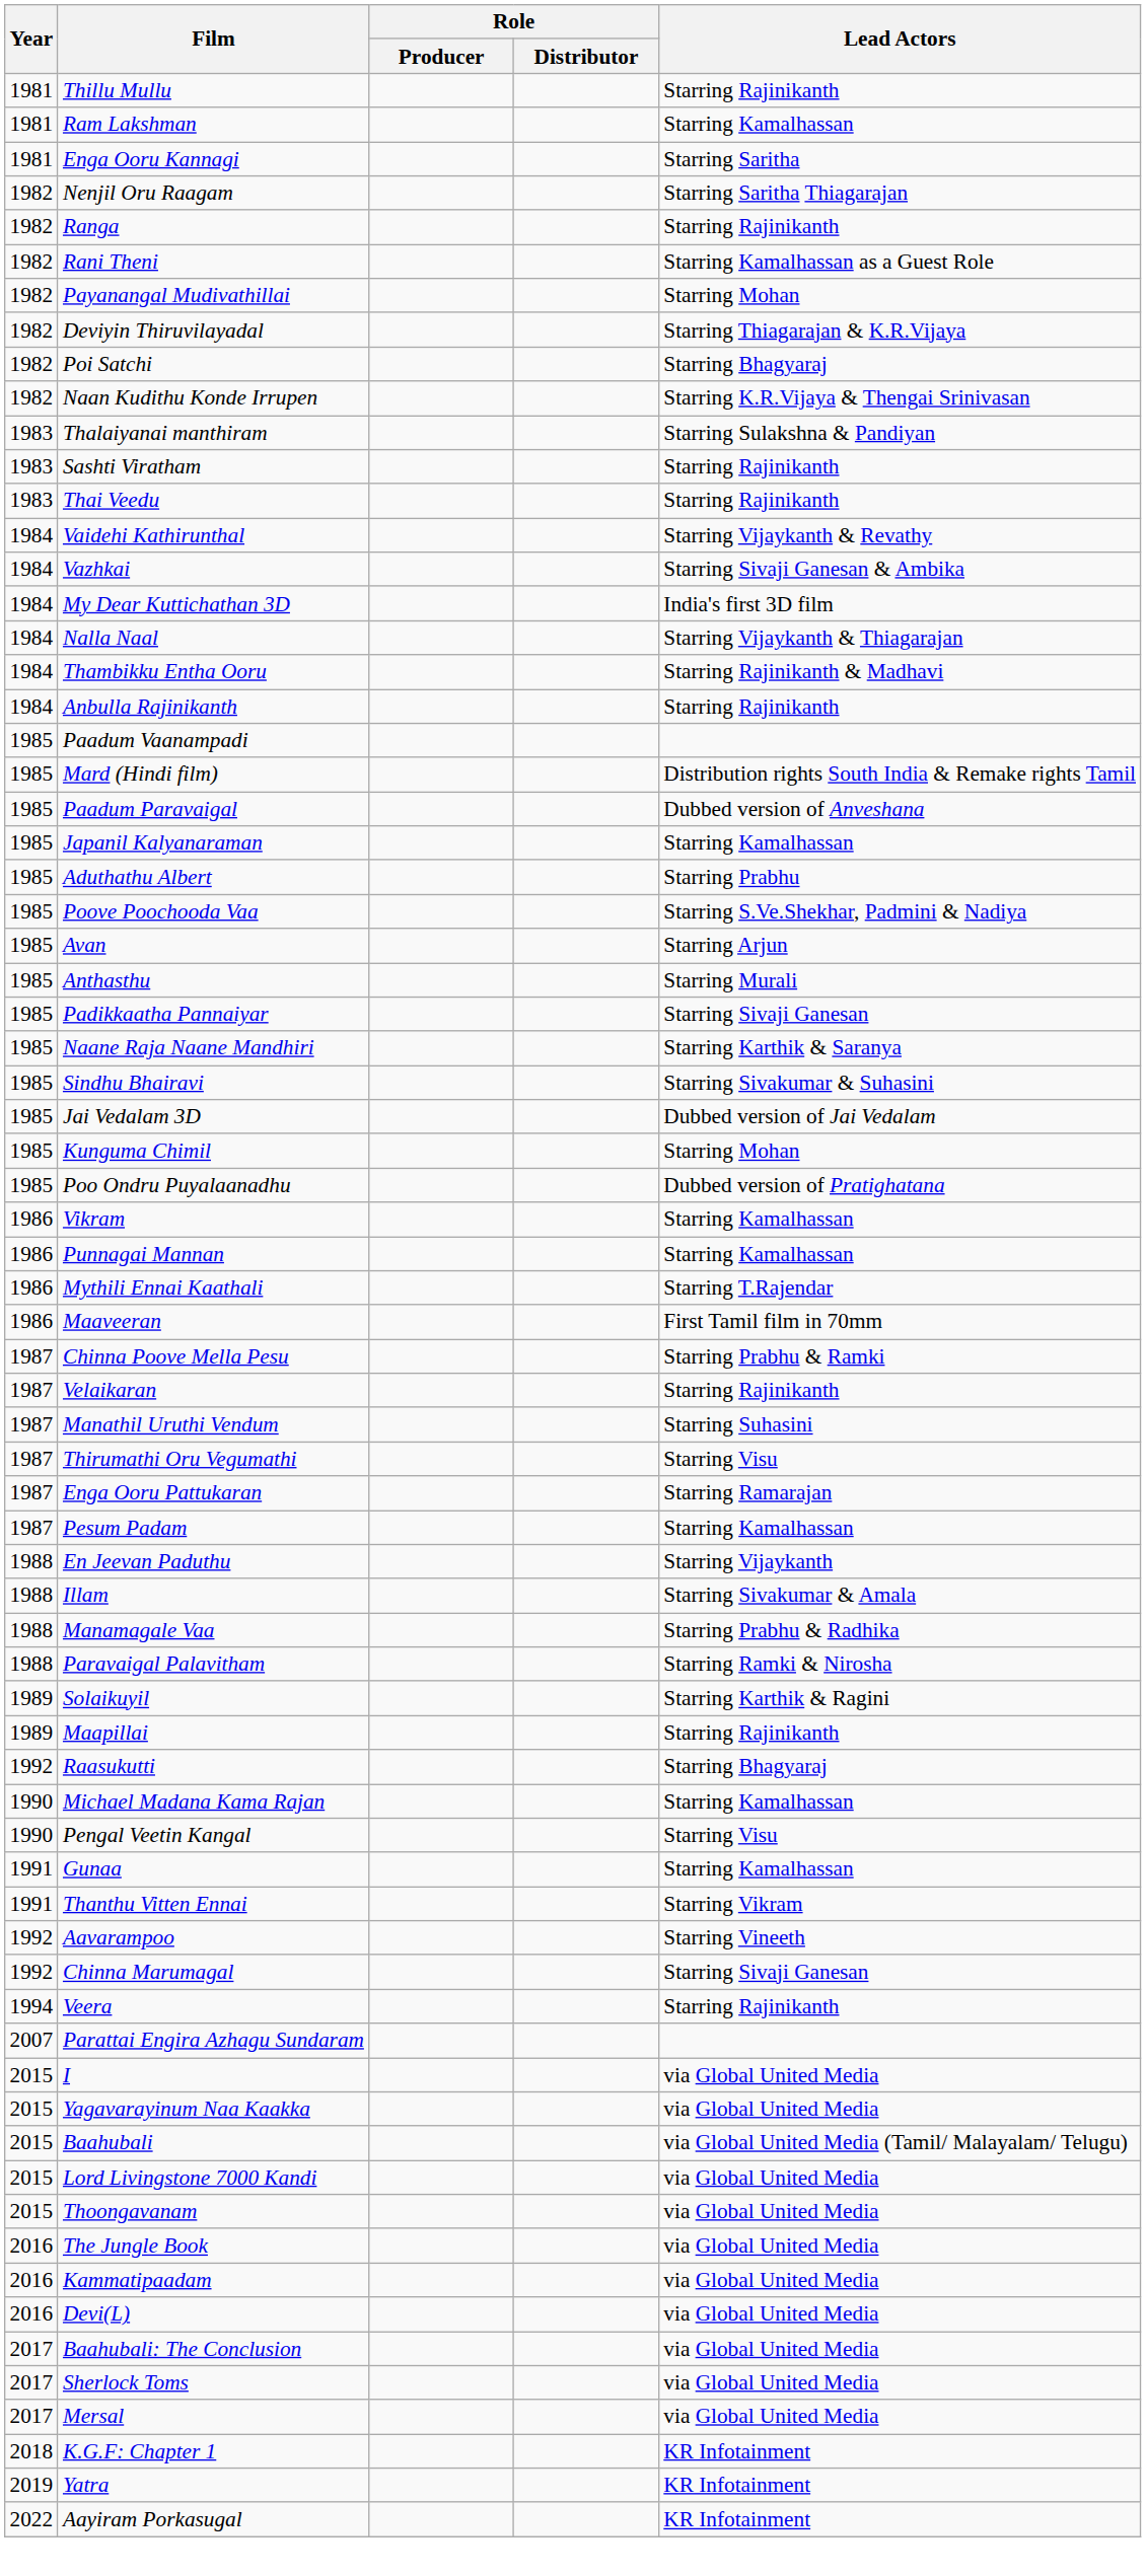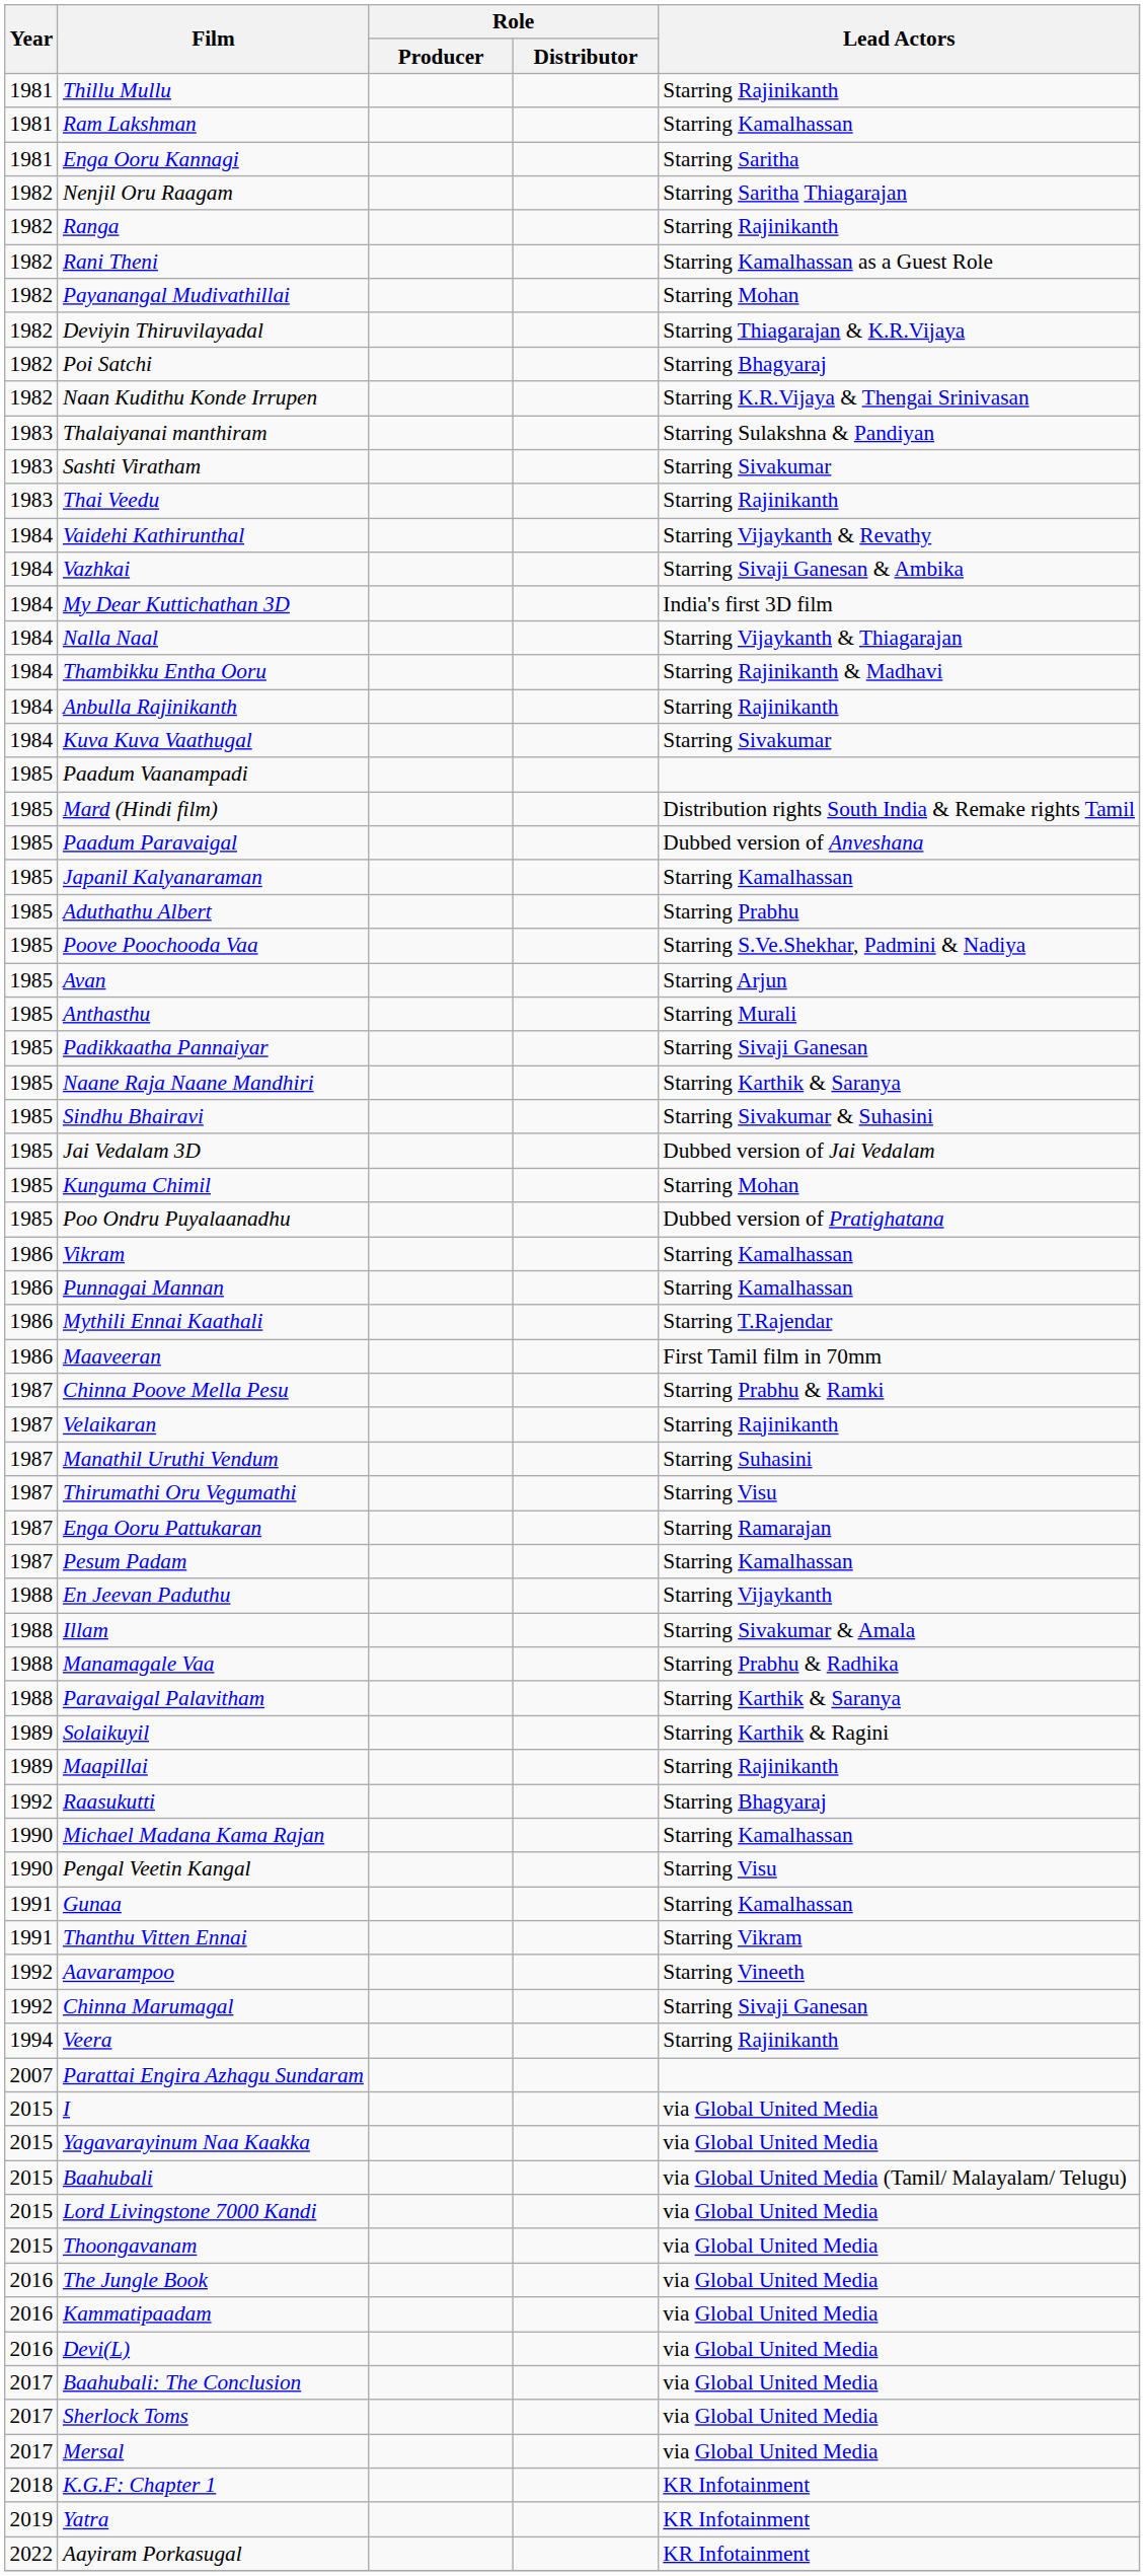 <table class="wikitable">
 <tr>
 <th rowspan="2">Year</th>
 <th rowspan="2">Film</th>
 <th colspan="2">Role</th>
 <th rowspan="2">Lead Actors</th>
 </tr>
 <tr>
 <th style="width:100px;">Producer</th>
 <th style="width:100px;">Distributor</th>
 </tr>
 <tr>
 <td>1981</td>
 <td><em><a href='#'>Thillu Mullu</a></em></td>
 <td></td>
 <td></td>
 <td>Starring <a href='#'>Rajinikanth</a></td>
 </tr>
 <tr>
 <td>1981</td>
 <td><em><a href='#'>Ram Lakshman</a></em></td>
 <td></td>
 <td></td>
 <td>Starring <a href='#'>Kamalhassan</a></td>
 </tr>
 <tr>
 <td>1981</td>
 <td><em><a href='#'>Enga Ooru Kannagi</a></em></td>
 <td></td>
 <td></td>
 <td>Starring <a href='#'>Saritha</a></td>
 </tr>
 <tr>
 <td>1982</td>
 <td><em>Nenjil Oru Raagam</em></td>
 <td></td>
 <td></td>
 <td>Starring <a href='#'>Saritha</a> <a href='#'>Thiagarajan</a></td>
 </tr>
 <tr>
 <td>1982</td>
 <td><em><a href='#'>Ranga</a></em></td>
 <td></td>
 <td></td>
 <td>Starring <a href='#'>Rajinikanth</a></td>
 </tr>
 <tr>
 <td>1982</td>
 <td><em><a href='#'>Rani Theni</a></em></td>
 <td></td>
 <td></td>
 <td>Starring <a href='#'>Kamalhassan</a> as a Guest Role</td>
 </tr>
 <tr>
 <td>1982</td>
 <td><em><a href='#'>Payanangal Mudivathillai</a></em></td>
 <td></td>
 <td></td>
 <td>Starring <a href='#'>Mohan</a></td>
 </tr>
 <tr>
 <td>1982</td>
 <td><em>Deviyin Thiruvilayadal</em></td>
 <td></td>
 <td></td>
 <td>Starring <a href='#'>Thiagarajan</a> & <a href='#'>K.R.Vijaya</a></td>
 </tr>
 <tr>
 <td>1982</td>
 <td><em>Poi Satchi</em></td>
 <td></td>
 <td></td>
 <td>Starring <a href='#'>Bhagyaraj</a></td>
 </tr>
 <tr>
 <td>1982</td>
 <td><em>Naan Kudithu Konde Irrupen</em></td>
 <td></td>
 <td></td>
 <td>Starring <a href='#'>K.R.Vijaya</a> & <a href='#'>Thengai Srinivasan</a></td>
 </tr>
 <tr>
 <td>1983</td>
 <td><em>Thalaiyanai manthiram</em></td>
 <td></td>
 <td></td>
 <td>Starring Sulakshna & <a href='#'>Pandiyan</a></td>
 </tr>
 <tr>
 <td>1983</td>
 <td><em>Sashti Viratham</em></td>
 <td></td>
 <td></td>
-<td>Starring <a href='#'>Rajinikanth</a></td>
+<td>Starring <a href='#'>Sivakumar</a></td>
 </tr>
 <tr>
 <td>1983</td>
 <td><em><a href='#'>Thai Veedu</a></em></td>
 <td></td>
 <td></td>
 <td>Starring <a href='#'>Rajinikanth</a></td>
 </tr>
 <tr>
 <td>1984</td>
 <td><em><a href='#'>Vaidehi Kathirunthal</a></em></td>
 <td></td>
 <td></td>
 <td>Starring <a href='#'>Vijaykanth</a> & <a href='#'>Revathy</a></td>
 </tr>
 <tr>
 <td>1984</td>
 <td><em><a href='#'>Vazhkai</a></em></td>
 <td></td>
 <td></td>
 <td>Starring <a href='#'>Sivaji Ganesan</a> & <a href='#'>Ambika</a></td>
 </tr>
 <tr>
 <td>1984</td>
 <td><em><a href='#'>My Dear Kuttichathan 3D</a></em></td>
 <td></td>
 <td></td>
 <td>India's first 3D film</td>
 </tr>
 <tr>
 <td>1984</td>
 <td><em><a href='#'>Nalla Naal</a></em></td>
 <td></td>
 <td></td>
 <td>Starring <a href='#'>Vijaykanth</a> & <a href='#'>Thiagarajan</a></td>
 </tr>
 <tr>
 <td>1984</td>
 <td><em><a href='#'>Thambikku Entha Ooru</a></em></td>
 <td></td>
 <td></td>
 <td>Starring <a href='#'>Rajinikanth</a> & <a href='#'>Madhavi</a></td>
 </tr>
 <tr>
 <td>1984</td>
 <td><em><a href='#'>Anbulla Rajinikanth</a></em></td>
 <td></td>
 <td></td>
 <td>Starring <a href='#'>Rajinikanth</a></td>
+</tr>
+<tr>
+<td>1984</td>
+<td><em><a href='#'>Kuva Kuva Vaathugal</a></em></td>
+<td></td>
+<td></td>
+<td>Starring <a href='#'>Sivakumar</a></td>
 </tr>
 <tr>
 <td>1985</td>
 <td><em>Paadum Vaanampadi</em></td>
 <td></td>
 <td></td>
 <td></td>
 </tr>
 <tr>
 <td>1985</td>
 <td><em><a href='#'>Mard</a> (Hindi film)</em></td>
 <td></td>
 <td></td>
 <td>Distribution rights <a href='#'>South India</a> & Remake rights <a href='#'>Tamil</a></td>
 </tr>
 <tr>
 <td>1985</td>
 <td><em><a href='#'>Paadum Paravaigal</a></em></td>
 <td></td>
 <td></td>
 <td>Dubbed version of <em><a href='#'>Anveshana</a></em></td>
 </tr>
 <tr>
 <td>1985</td>
 <td><em><a href='#'>Japanil Kalyanaraman</a></em></td>
 <td></td>
 <td></td>
 <td>Starring <a href='#'>Kamalhassan</a></td>
 </tr>
 <tr>
 <td>1985</td>
 <td><em><a href='#'>Aduthathu Albert</a></em></td>
 <td></td>
 <td></td>
 <td>Starring <a href='#'>Prabhu</a></td>
 </tr>
 <tr>
 <td>1985</td>
 <td><em><a href='#'>Poove Poochooda Vaa</a></em></td>
 <td></td>
 <td></td>
 <td>Starring <a href='#'>S.Ve.Shekhar</a>, <a href='#'>Padmini</a> & <a href='#'>Nadiya</a></td>
 </tr>
 <tr>
 <td>1985</td>
 <td><em><a href='#'>Avan</a></em></td>
 <td></td>
 <td></td>
 <td>Starring <a href='#'>Arjun</a></td>
 </tr>
 <tr>
 <td>1985</td>
 <td><em><a href='#'>Anthasthu</a></em></td>
 <td></td>
 <td></td>
 <td>Starring <a href='#'>Murali</a></td>
 </tr>
 <tr>
 <td>1985</td>
 <td><em><a href='#'>Padikkaatha Pannaiyar</a></em></td>
 <td></td>
 <td></td>
 <td>Starring <a href='#'>Sivaji Ganesan</a></td>
 </tr>
 <tr>
 <td>1985</td>
 <td><em><a href='#'>Naane Raja Naane Mandhiri</a></em></td>
 <td></td>
 <td></td>
 <td>Starring <a href='#'>Karthik</a> & <a href='#'>Saranya</a></td>
 </tr>
 <tr>
 <td>1985</td>
 <td><em><a href='#'>Sindhu Bhairavi</a></em></td>
 <td></td>
 <td></td>
 <td>Starring <a href='#'>Sivakumar</a> & <a href='#'>Suhasini</a></td>
 </tr>
 <tr>
 <td>1985</td>
 <td><em>Jai Vedalam 3D</em></td>
 <td></td>
 <td></td>
 <td>Dubbed version of <em>Jai Vedalam</em></td>
 </tr>
 <tr>
 <td>1985</td>
 <td><em><a href='#'>Kunguma Chimil</a></em></td>
 <td></td>
 <td></td>
 <td>Starring <a href='#'>Mohan</a></td>
 </tr>
 <tr>
 <td>1985</td>
 <td><em>Poo Ondru Puyalaanadhu</em></td>
 <td></td>
 <td></td>
 <td>Dubbed version of <em><a href='#'>Pratighatana</a></em></td>
 </tr>
 <tr>
 <td>1986</td>
 <td><em><a href='#'>Vikram</a></em></td>
 <td></td>
 <td></td>
 <td>Starring <a href='#'>Kamalhassan</a></td>
 </tr>
 <tr>
 <td>1986</td>
 <td><em><a href='#'>Punnagai Mannan</a></em></td>
 <td></td>
 <td></td>
 <td>Starring <a href='#'>Kamalhassan</a></td>
 </tr>
 <tr>
 <td>1986</td>
 <td><em><a href='#'>Mythili Ennai Kaathali</a></em></td>
 <td></td>
 <td></td>
 <td>Starring <a href='#'>T.Rajendar</a></td>
 </tr>
 <tr>
 <td>1986</td>
 <td><em><a href='#'>Maaveeran</a></em></td>
 <td></td>
 <td></td>
 <td>First Tamil film in 70mm</td>
 </tr>
 <tr>
 <td>1987</td>
 <td><em><a href='#'>Chinna Poove Mella Pesu</a></em></td>
 <td></td>
 <td></td>
 <td>Starring <a href='#'>Prabhu</a> & <a href='#'>Ramki</a></td>
 </tr>
 <tr>
 <td>1987</td>
 <td><em><a href='#'>Velaikaran</a></em></td>
 <td></td>
 <td></td>
 <td>Starring <a href='#'>Rajinikanth</a></td>
 </tr>
 <tr>
 <td>1987</td>
 <td><em><a href='#'>Manathil Uruthi Vendum</a></em></td>
 <td></td>
 <td></td>
 <td>Starring <a href='#'>Suhasini</a></td>
 </tr>
 <tr>
 <td>1987</td>
 <td><em><a href='#'>Thirumathi Oru Vegumathi</a></em></td>
 <td></td>
 <td></td>
 <td>Starring <a href='#'>Visu</a></td>
 </tr>
 <tr>
 <td>1987</td>
 <td><em><a href='#'>Enga Ooru Pattukaran</a></em></td>
 <td></td>
 <td></td>
 <td>Starring <a href='#'>Ramarajan</a></td>
 </tr>
 <tr>
 <td>1987</td>
 <td><em><a href='#'>Pesum Padam</a></em></td>
 <td></td>
 <td></td>
 <td>Starring <a href='#'>Kamalhassan</a></td>
 </tr>
 <tr>
 <td>1988</td>
 <td><em><a href='#'>En Jeevan Paduthu</a></em></td>
 <td></td>
 <td></td>
 <td>Starring <a href='#'>Vijaykanth</a></td>
 </tr>
 <tr>
 <td>1988</td>
 <td><em><a href='#'>Illam</a></em></td>
 <td></td>
 <td></td>
 <td>Starring <a href='#'>Sivakumar</a> & <a href='#'>Amala</a></td>
 </tr>
 <tr>
 <td>1988</td>
 <td><em><a href='#'>Manamagale Vaa</a></em></td>
 <td></td>
 <td></td>
 <td>Starring <a href='#'>Prabhu</a> & <a href='#'>Radhika</a></td>
 </tr>
 <tr>
 <td>1988</td>
 <td><em><a href='#'>Paravaigal Palavitham</a></em></td>
 <td></td>
 <td></td>
-<td>Starring <a href='#'>Ramki</a> & <a href='#'>Nirosha</a></td>
+<td>Starring <a href='#'>Karthik</a> & <a href='#'>Saranya</a></td>
 </tr>
 <tr>
 <td>1989</td>
 <td><em><a href='#'>Solaikuyil</a></em></td>
 <td></td>
 <td></td>
 <td>Starring <a href='#'>Karthik</a> & Ragini</td>
 </tr>
 <tr>
 <td>1989</td>
 <td><em><a href='#'>Maapillai</a></em></td>
 <td></td>
 <td></td>
 <td>Starring <a href='#'>Rajinikanth</a></td>
 </tr>
 <tr>
 <td>1992</td>
 <td><em><a href='#'>Raasukutti</a></em></td>
 <td></td>
 <td></td>
 <td>Starring <a href='#'>Bhagyaraj</a></td>
 </tr>
 <tr>
 <td>1990</td>
 <td><em><a href='#'>Michael Madana Kama Rajan</a></em></td>
 <td></td>
 <td></td>
 <td>Starring <a href='#'>Kamalhassan</a></td>
 </tr>
 <tr>
 <td>1990</td>
 <td><em>Pengal Veetin Kangal</em></td>
 <td></td>
 <td></td>
 <td>Starring <a href='#'>Visu</a></td>
 </tr>
 <tr>
 <td>1991</td>
 <td><em><a href='#'>Gunaa</a></em></td>
 <td></td>
 <td></td>
 <td>Starring <a href='#'>Kamalhassan</a></td>
 </tr>
 <tr>
 <td>1991</td>
 <td><em><a href='#'>Thanthu Vitten Ennai</a></em></td>
 <td></td>
 <td></td>
 <td>Starring <a href='#'>Vikram</a></td>
 </tr>
 <tr>
 <td>1992</td>
 <td><em><a href='#'>Aavarampoo</a></em></td>
 <td></td>
 <td></td>
 <td>Starring <a href='#'>Vineeth</a></td>
 </tr>
 <tr>
 <td>1992</td>
 <td><em><a href='#'>Chinna Marumagal</a></em></td>
 <td></td>
 <td></td>
 <td>Starring <a href='#'>Sivaji Ganesan</a></td>
 </tr>
 <tr>
 <td>1994</td>
 <td><em><a href='#'>Veera</a></em></td>
 <td></td>
 <td></td>
 <td>Starring <a href='#'>Rajinikanth</a></td>
 </tr>
 <tr>
 <td>2007</td>
 <td><em><a href='#'>Parattai Engira Azhagu Sundaram</a></em></td>
 <td></td>
 <td></td>
 <td></td>
 </tr>
 <tr>
 <td>2015</td>
 <td><em><a href='#'>I</a></em></td>
 <td></td>
 <td></td>
 <td>via <a href='#'>Global United Media</a></td>
 </tr>
 <tr>
 <td>2015</td>
 <td><em><a href='#'>Yagavarayinum Naa Kaakka</a></em></td>
 <td></td>
 <td></td>
 <td>via <a href='#'>Global United Media</a></td>
 </tr>
 <tr>
 <td>2015</td>
 <td><em><a href='#'>Baahubali</a></em></td>
 <td></td>
 <td></td>
 <td>via <a href='#'>Global United Media</a> (Tamil/ Malayalam/ Telugu)</td>
 </tr>
 <tr>
 <td>2015</td>
 <td><em><a href='#'>Lord Livingstone 7000 Kandi</a></em></td>
 <td></td>
 <td></td>
 <td>via <a href='#'>Global United Media</a></td>
 </tr>
 <tr>
 <td>2015</td>
 <td><em><a href='#'>Thoongavanam</a></em></td>
 <td></td>
 <td></td>
 <td>via <a href='#'>Global United Media</a></td>
 </tr>
 <tr>
 <td>2016</td>
 <td><em><a href='#'>The Jungle Book</a></em></td>
 <td></td>
 <td></td>
 <td>via <a href='#'>Global United Media</a></td>
 </tr>
 <tr>
 <td>2016</td>
 <td><em> <a href='#'>Kammatipaadam</a></em></td>
 <td></td>
 <td></td>
 <td>via <a href='#'>Global United Media</a></td>
 </tr>
 <tr>
 <td>2016</td>
 <td><em> <a href='#'>Devi(L)</a></em></td>
 <td></td>
 <td></td>
 <td>via <a href='#'>Global United Media</a></td>
 </tr>
 <tr>
 <td>2017</td>
 <td><em><a href='#'>Baahubali: The Conclusion</a></em></td>
 <td></td>
 <td></td>
 <td>via <a href='#'>Global United Media</a></td>
 </tr>
 <tr>
 <td>2017</td>
 <td><em><a href='#'>Sherlock Toms</a></em></td>
 <td></td>
 <td></td>
 <td>via <a href='#'>Global United Media</a></td>
 </tr>
 <tr>
 <td>2017</td>
 <td><em><a href='#'>Mersal</a></em></td>
 <td></td>
 <td></td>
 <td>via <a href='#'>Global United Media</a></td>
 </tr>
 <tr>
 <td>2018</td>
 <td><em><a href='#'>K.G.F: Chapter 1</a></em></td>
 <td></td>
 <td></td>
 <td><a href='#'>KR Infotainment</a></td>
 </tr>
 <tr>
 <td>2019</td>
 <td><em><a href='#'>Yatra</a></em></td>
 <td></td>
 <td></td>
 <td><a href='#'>KR Infotainment</a></td>
 </tr>
 <tr>
 <td>2022</td>
 <td><em>Aayiram Porkasugal</em></td>
 <td></td>
 <td></td>
 <td><a href='#'>KR Infotainment</a></td>
 </tr>
 <tr>
 </tr>
 </table>
